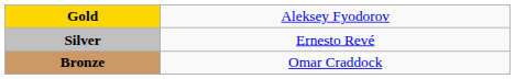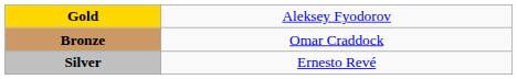 <table class="wikitable" style="text-align:center; " width="35%">
 <tr>
 <td bgcolor="gold"><strong>Gold</strong></td>
 <td><a href='#'>Aleksey Fyodorov</a><br>  <small><em></em></small></td>
 </tr>
 <tr>
+<td bgcolor="CC9966"><strong>Bronze</strong></td>
+<td><a href='#'>Omar Craddock</a><br>  <small><em></em></small></td>
+</tr>
+<tr>
 <td bgcolor="silver"><strong>Silver</strong></td>
 <td><a href='#'>Ernesto Revé</a><br>  <small><em></em></small></td>
 </tr>
-<tr>
-<td bgcolor="CC9966"><strong>Bronze</strong></td>
-<td><a href='#'>Omar Craddock</a><br>  <small><em></em></small></td>
-</tr>
 </table>
